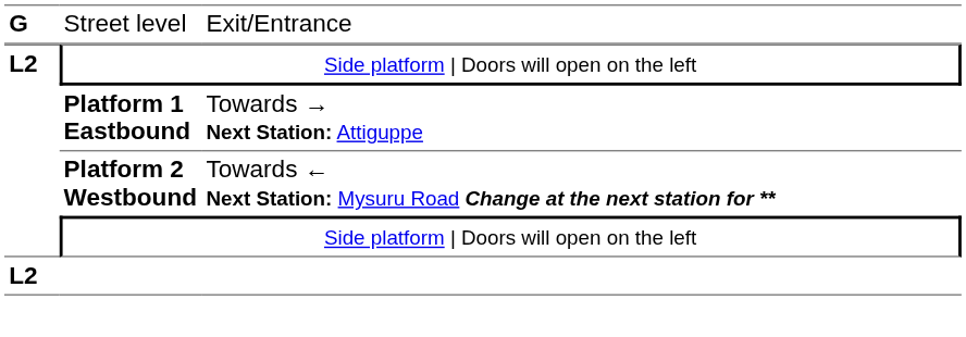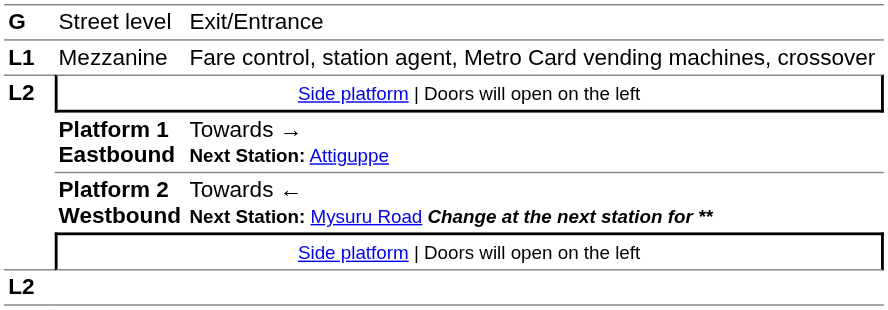 <table table border=0 cellspacing=0 cellpadding=3>
 <tr>
 <td style="border-bottom:solid 1px gray;border-top:solid 1px gray;" width=30 valign=top><strong>G</strong></td>
 <td style="border-top:solid 1px gray;border-bottom:solid 1px gray;" width=85 valign=top>Street level</td>
 <td style="border-top:solid 1px gray;border-bottom:solid 1px gray;" width=500 valign=top>Exit/Entrance</td>
+</tr>
+<tr>
+<td valign=top><strong>L1</strong></td>
+<td valign=top>Mezzanine</td>
+<td valign=top>Fare control, station agent, Metro Card vending machines, crossover<br></td>
 </tr>
 <tr>
 <td style="border-top:solid 1px gray;border-bottom:solid 1px gray;" width=30 rowspan=4 valign=top><strong>L2</strong></td>
 <td style="border-top:solid 1px gray;border-right:solid 2px black;border-left:solid 2px black;border-bottom:solid 2px black;text-align:center;" colspan=2><small><a href='#'>Side platform</a> | Doors will open on the left </small></td>
 </tr>
 <tr>
 <td style="border-bottom:solid 1px gray;" width=85><span><strong>Platform 1</strong><br><strong>Eastbound</strong></span></td>
 <td style="border-bottom:solid 1px gray;" width=500>Towards → <br><small><strong>Next Station:</strong> <a href='#'>Attiguppe</a></small></td>
 </tr>
 <tr>
 <td><span><strong>Platform 2</strong><br><strong>Westbound</strong></span></td>
 <td>Towards ← <br><small><strong>Next Station:</strong> <a href='#'>Mysuru Road</a> <strong><em>Change at the next station for  **</em></strong></small></td>
 </tr>
 <tr>
 <td style="border-top:solid 2px black;border-right:solid 2px black;border-left:solid 2px black;border-bottom:solid 1px gray;" colspan=2  align=center><small><a href='#'>Side platform</a> | Doors will open on the left </small></td>
 </tr>
 <tr>
 <td style="border-bottom:solid 1px gray;" width=30 rowspan=2 valign=top><strong>L2</strong></td>
 <td style="border-bottom:solid 1px gray;" width=85></td>
 <td style="border-bottom:solid 1px gray;" width=500></td>
 </tr>
 <tr>
 </tr>
 </table>
